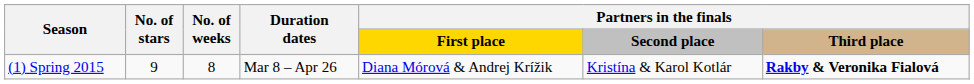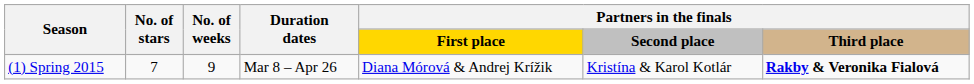 <table class="wikitable" style="white-space:nowrap; font-size:85%;">
 <tr>
 <th style="width:10%;" rowspan="2">Season</th>
 <th style="width:5%;" rowspan="2">No. of<br>stars</th>
 <th style="width:5%;" rowspan="2">No. of<br>weeks</th>
 <th style="width:10%;" rowspan="2">Duration <br>dates</th>
 <th style="width:45%;" colspan="3">Partners in the finals</th>
 </tr>
 <tr>
 <th style="width:15%; background:gold;">First place</th>
 <th style="width:15%; background:silver;">Second place</th>
 <th style="width:15%; background:tan;">Third place</th>
 </tr>
 <tr>
 <td><a href='#'>(1) Spring 2015</a></td>
+<td style="text-align:center;">7</td>
 <td style="text-align:center;">9</td>
-<td style="text-align:center;">8</td>
 <td>Mar 8 – Apr 26</td>
 <td><a href='#'>Diana Mórová</a> & Andrej Krížik</td>
 <td><a href='#'>Kristína</a> & Karol Kotlár</td>
 <td><strong><a href='#'>Rakby</a> & Veronika Fialová</strong></td>
 </tr>
 </table>
